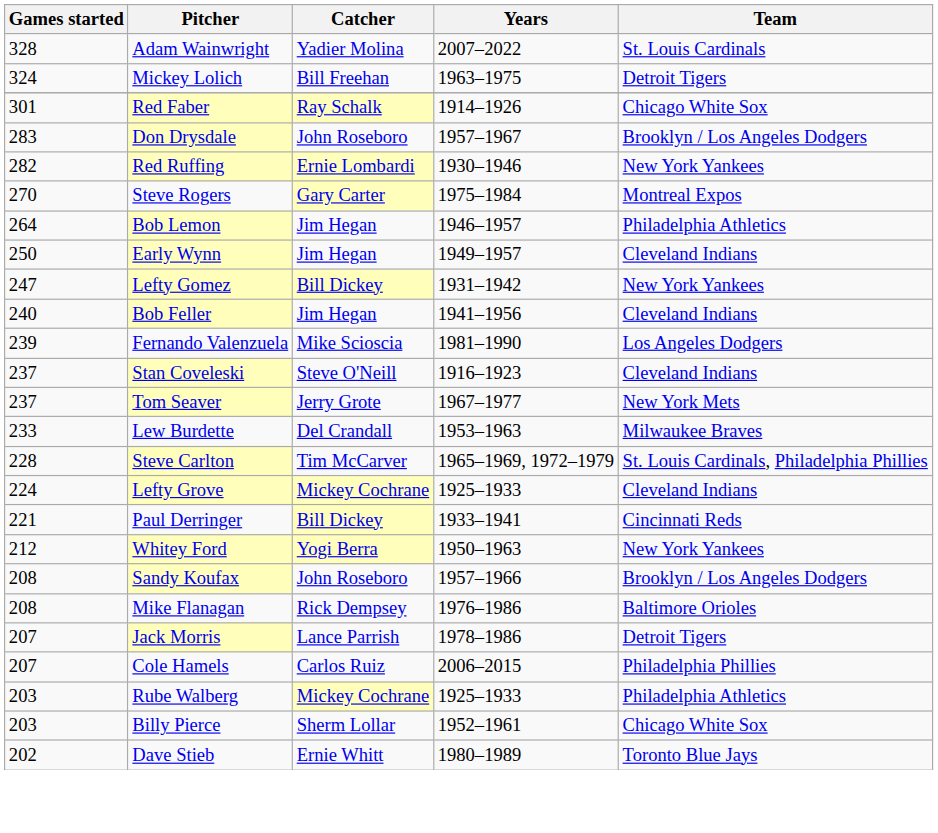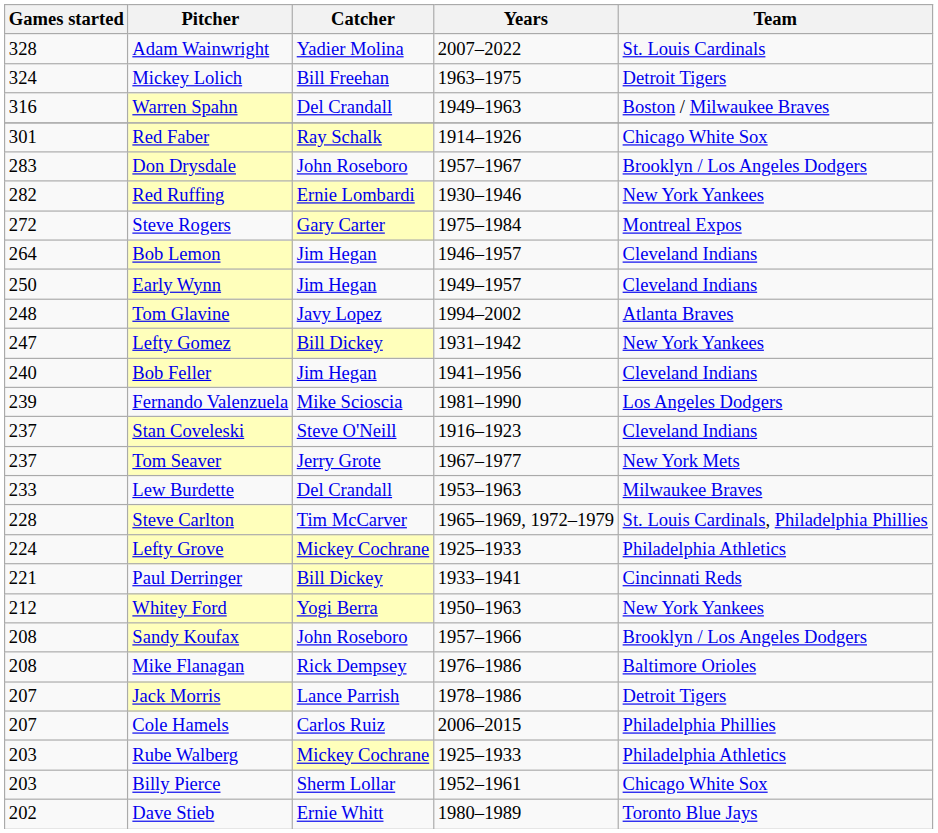 <table class="wikitable sortable">
 <tr>
 <th>Games started</th>
 <th>Pitcher</th>
 <th>Catcher</th>
 <th>Years</th>
 <th>Team</th>
 </tr>
 <tr>
 <td>328</td>
 <td><a href='#'>Adam Wainwright</a></td>
 <td><a href='#'>Yadier Molina</a></td>
 <td>2007–2022</td>
 <td><a href='#'>St. Louis Cardinals</a></td>
 </tr>
 <tr>
 <td>324</td>
 <td><a href='#'>Mickey Lolich</a></td>
 <td><a href='#'>Bill Freehan</a></td>
 <td>1963–1975</td>
 <td><a href='#'>Detroit Tigers</a></td>
+</tr>
+<tr>
+<td>316</td>
+<td scope="row" style="background:#ffb;"><a href='#'>Warren Spahn</a></td>
+<td><a href='#'>Del Crandall</a></td>
+<td>1949–1963</td>
+<td><a href='#'>Boston</a> / <a href='#'>Milwaukee Braves</a></td>
 </tr>
 <tr>
 </tr>
 <tr>
 <td>301</td>
 <td scope="row" style="background:#ffb;"><a href='#'>Red Faber</a></td>
 <td scope="row" style="background:#ffb;"><a href='#'>Ray Schalk</a></td>
 <td>1914–1926</td>
 <td><a href='#'>Chicago White Sox</a></td>
 </tr>
 <tr>
 <td>283</td>
 <td scope="row" style="background:#ffb;"><a href='#'>Don Drysdale</a></td>
 <td><a href='#'>John Roseboro</a></td>
 <td>1957–1967</td>
 <td><a href='#'>Brooklyn / Los Angeles Dodgers</a></td>
 </tr>
 <tr>
 <td>282</td>
 <td scope="row" style="background:#ffb;"><a href='#'>Red Ruffing</a></td>
 <td scope="row" style="background:#ffb;"><a href='#'>Ernie Lombardi</a></td>
 <td>1930–1946</td>
 <td><a href='#'>New York Yankees</a></td>
 </tr>
 <tr>
-<td>270</td>
+<td>272</td>
 <td><a href='#'>Steve Rogers</a></td>
 <td scope="row" style="background:#ffb;"><a href='#'>Gary Carter</a></td>
 <td>1975–1984</td>
 <td><a href='#'>Montreal Expos</a></td>
 </tr>
 <tr>
 <td>264</td>
 <td scope="row" style="background:#ffb;"><a href='#'>Bob Lemon</a></td>
 <td><a href='#'>Jim Hegan</a></td>
 <td>1946–1957</td>
-<td><a href='#'>Philadelphia Athletics</a></td>
+<td><a href='#'>Cleveland Indians</a></td>
 </tr>
 <tr>
 <td>250</td>
 <td scope="row" style="background:#ffb;"><a href='#'>Early Wynn</a></td>
 <td><a href='#'>Jim Hegan</a></td>
 <td>1949–1957</td>
 <td><a href='#'>Cleveland Indians</a></td>
+</tr>
+<tr>
+<td>248</td>
+<td scope="row" style="background:#ffb;"><a href='#'>Tom Glavine</a></td>
+<td><a href='#'>Javy Lopez</a></td>
+<td>1994–2002</td>
+<td><a href='#'>Atlanta Braves</a></td>
 </tr>
 <tr>
 <td>247</td>
 <td scope="row" style="background:#ffb;"><a href='#'>Lefty Gomez</a></td>
 <td scope="row" style="background:#ffb;"><a href='#'>Bill Dickey</a></td>
 <td>1931–1942</td>
 <td><a href='#'>New York Yankees</a></td>
 </tr>
 <tr>
 <td>240</td>
 <td scope="row" style="background:#ffb;"><a href='#'>Bob Feller</a></td>
 <td><a href='#'>Jim Hegan</a></td>
 <td>1941–1956</td>
 <td><a href='#'>Cleveland Indians</a></td>
 </tr>
 <tr>
 <td>239</td>
 <td><a href='#'>Fernando Valenzuela</a></td>
 <td><a href='#'>Mike Scioscia</a></td>
 <td>1981–1990</td>
 <td><a href='#'>Los Angeles Dodgers</a></td>
 </tr>
 <tr>
 <td>237</td>
 <td scope="row" style="background:#ffb;"><a href='#'>Stan Coveleski</a></td>
 <td><a href='#'>Steve O'Neill</a></td>
 <td>1916–1923</td>
 <td><a href='#'>Cleveland Indians</a></td>
 </tr>
 <tr>
 <td>237</td>
 <td scope="row" style="background:#ffb;"><a href='#'>Tom Seaver</a></td>
 <td><a href='#'>Jerry Grote</a></td>
 <td>1967–1977</td>
 <td><a href='#'>New York Mets</a></td>
 </tr>
 <tr>
 <td>233</td>
 <td><a href='#'>Lew Burdette</a></td>
 <td><a href='#'>Del Crandall</a></td>
 <td>1953–1963</td>
 <td><a href='#'>Milwaukee Braves</a></td>
 </tr>
 <tr>
 <td>228</td>
 <td scope="row" style="background:#ffb;"><a href='#'>Steve Carlton</a></td>
 <td><a href='#'>Tim McCarver</a></td>
 <td>1965–1969, 1972–1979</td>
 <td><a href='#'>St. Louis Cardinals</a>, <a href='#'>Philadelphia Phillies</a></td>
 </tr>
 <tr>
 <td>224</td>
 <td scope="row" style="background:#ffb;"><a href='#'>Lefty Grove</a></td>
 <td scope="row" style="background:#ffb;"><a href='#'>Mickey Cochrane</a></td>
 <td>1925–1933</td>
-<td><a href='#'>Cleveland Indians</a></td>
+<td><a href='#'>Philadelphia Athletics</a></td>
 </tr>
 <tr>
 <td>221</td>
 <td><a href='#'>Paul Derringer</a></td>
 <td scope="row" style="background:#ffb;"><a href='#'>Bill Dickey</a></td>
 <td>1933–1941</td>
 <td><a href='#'>Cincinnati Reds</a></td>
 </tr>
 <tr>
 <td>212</td>
 <td scope="row" style="background:#ffb;"><a href='#'>Whitey Ford</a></td>
 <td scope="row" style="background:#ffb;"><a href='#'>Yogi Berra</a></td>
 <td>1950–1963</td>
 <td><a href='#'>New York Yankees</a></td>
 </tr>
 <tr>
 <td>208</td>
 <td scope="row" style="background:#ffb;"><a href='#'>Sandy Koufax</a></td>
 <td><a href='#'>John Roseboro</a></td>
 <td>1957–1966</td>
 <td><a href='#'>Brooklyn / Los Angeles Dodgers</a></td>
 </tr>
 <tr>
 <td>208</td>
 <td><a href='#'>Mike Flanagan</a></td>
 <td><a href='#'>Rick Dempsey</a></td>
 <td>1976–1986</td>
 <td><a href='#'>Baltimore Orioles</a></td>
 </tr>
 <tr>
 <td>207</td>
 <td scope="row" style="background:#ffb;"><a href='#'>Jack Morris</a></td>
 <td><a href='#'>Lance Parrish</a></td>
 <td>1978–1986</td>
 <td><a href='#'>Detroit Tigers</a></td>
 </tr>
 <tr>
 <td>207</td>
 <td><a href='#'>Cole Hamels</a></td>
 <td><a href='#'>Carlos Ruiz</a></td>
 <td>2006–2015</td>
 <td><a href='#'>Philadelphia Phillies</a></td>
 </tr>
 <tr>
 <td>203</td>
 <td><a href='#'>Rube Walberg</a></td>
 <td scope="row" style="background:#ffb;"><a href='#'>Mickey Cochrane</a></td>
 <td>1925–1933</td>
 <td><a href='#'>Philadelphia Athletics</a></td>
 </tr>
 <tr>
 <td>203</td>
 <td><a href='#'>Billy Pierce</a></td>
 <td><a href='#'>Sherm Lollar</a></td>
 <td>1952–1961</td>
 <td><a href='#'>Chicago White Sox</a></td>
 </tr>
 <tr>
 <td>202</td>
 <td><a href='#'>Dave Stieb</a></td>
 <td><a href='#'>Ernie Whitt</a></td>
 <td>1980–1989</td>
 <td><a href='#'>Toronto Blue Jays</a></td>
 </tr>
 </table>
